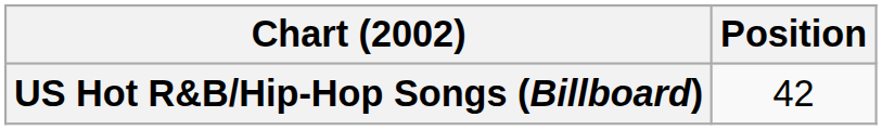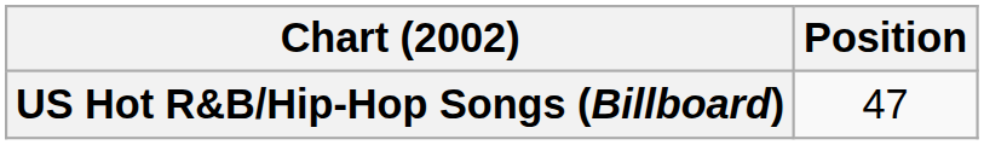 <table class="wikitable plainrowheaders" style="text-align:center;">
 <tr>
 <th scope="col">Chart (2002)</th>
 <th scope="col">Position</th>
 </tr>
 <tr>
 <th scope="row">US Hot R&B/Hip-Hop Songs (<em>Billboard</em>)</th>
-<td>42</td>
+<td>47</td>
 </tr>
 </table>
